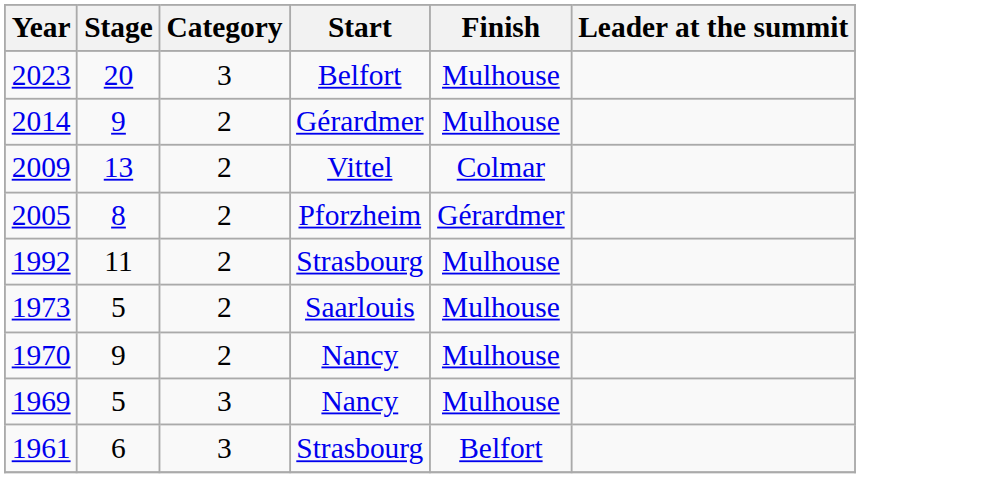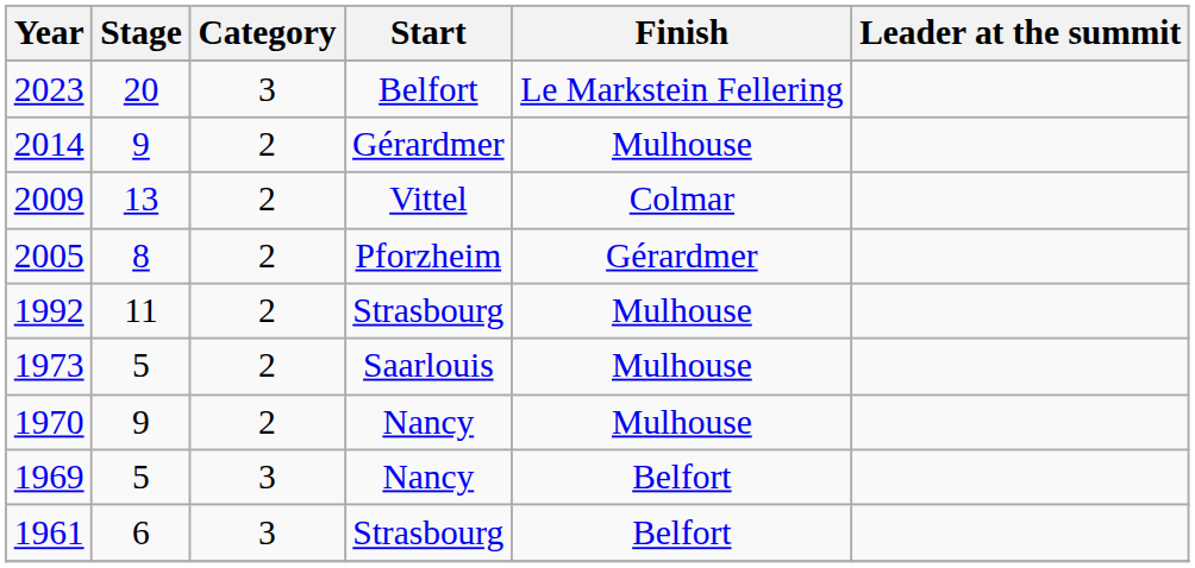 <table class="wikitable" style="text-align: center;">
 <tr>
 <th>Year</th>
 <th>Stage</th>
 <th>Category</th>
 <th>Start</th>
 <th>Finish</th>
 <th>Leader at the summit</th>
 </tr>
 <tr>
 <td><a href='#'>2023</a></td>
 <td><a href='#'>20</a></td>
 <td>3</td>
 <td><a href='#'>Belfort</a></td>
-<td><a href='#'>Mulhouse</a></td>
+<td><a href='#'>Le Markstein Fellering</a></td>
 <td align=left></td>
 </tr>
 <tr>
 <td><a href='#'>2014</a></td>
 <td><a href='#'>9</a></td>
 <td>2</td>
 <td><a href='#'>Gérardmer</a></td>
 <td><a href='#'>Mulhouse</a></td>
 <td align=left></td>
 </tr>
 <tr>
 <td><a href='#'>2009</a></td>
 <td><a href='#'>13</a></td>
 <td>2</td>
 <td><a href='#'>Vittel</a></td>
 <td><a href='#'>Colmar</a></td>
 <td align=left></td>
 </tr>
 <tr>
 <td><a href='#'>2005</a></td>
 <td><a href='#'>8</a></td>
 <td>2</td>
 <td><a href='#'>Pforzheim</a></td>
 <td><a href='#'>Gérardmer</a></td>
 <td align=left></td>
 </tr>
 <tr>
 <td><a href='#'>1992</a></td>
 <td>11</td>
 <td>2</td>
 <td><a href='#'>Strasbourg</a></td>
 <td><a href='#'>Mulhouse</a></td>
 <td align=left></td>
 </tr>
 <tr>
 <td><a href='#'>1973</a></td>
 <td>5</td>
 <td>2</td>
 <td><a href='#'>Saarlouis</a></td>
 <td><a href='#'>Mulhouse</a></td>
 <td align=left></td>
 </tr>
 <tr>
 <td><a href='#'>1970</a></td>
 <td>9</td>
 <td>2</td>
 <td><a href='#'>Nancy</a></td>
 <td><a href='#'>Mulhouse</a></td>
 <td align=left></td>
 </tr>
 <tr>
 <td><a href='#'>1969</a></td>
 <td>5</td>
 <td>3</td>
 <td><a href='#'>Nancy</a></td>
-<td><a href='#'>Mulhouse</a></td>
+<td><a href='#'>Belfort</a></td>
 <td align=left></td>
 </tr>
 <tr>
 <td><a href='#'>1961</a></td>
 <td>6</td>
 <td>3</td>
 <td><a href='#'>Strasbourg</a></td>
 <td><a href='#'>Belfort</a></td>
 <td align=left></td>
 </tr>
 <tr>
 </tr>
 </table>
